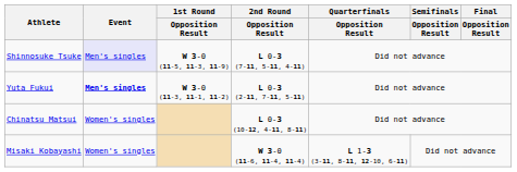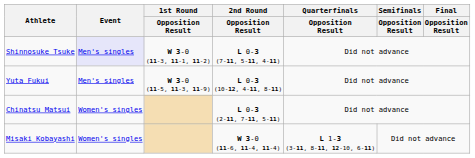 <table class="wikitable" border="1" style="font-size:90%">
 <tr>
 <th rowspan=2>Athlete</th>
 <th rowspan=2>Event</th>
 <th>1st Round</th>
 <th>2nd Round</th>
 <th>Quarterfinals</th>
 <th>Semifinals</th>
 <th>Final</th>
 </tr>
 <tr>
 <th>Opposition<br>Result</th>
 <th>Opposition<br>Result</th>
 <th>Opposition<br>Result</th>
 <th>Opposition<br>Result</th>
 <th>Opposition<br>Result</th>
 </tr>
 <tr>
 <td><a href='#'>Shinnosuke Tsuke</a></td>
 <td style="background: lavender;"><a href='#'>Men's singles</a></td>
-<td align=center><br><strong>W</strong> <strong>3</strong>-0<br><small>(<strong>11</strong>-5, <strong>11</strong>-3, <strong>11</strong>-9)</small></td>
+<td align=center><br><strong>W</strong> <strong>3</strong>-0<br><small>(<strong>11</strong>-3, <strong>11</strong>-1, <strong>11</strong>-2)</small></td>
 <td align=center><br><strong>L</strong> 0-<strong>3</strong><br><small>(7-<strong>11</strong>, 5-<strong>11</strong>, 4-<strong>11</strong>)</small></td>
 <td align=center colspan="7">Did not advance</td>
 </tr>
 <tr>
 <td><a href='#'>Yuta Fukui</a></td>
-<td><strong><a href='#'>Men's singles</a></strong></td>
-<td align=center><br><strong>W</strong> <strong>3</strong>-0<br><small>(<strong>11</strong>-3, <strong>11</strong>-1, <strong>11</strong>-2)</small></td>
-<td align=center><br><strong>L</strong> 0-<strong>3</strong><br><small>(2-<strong>11</strong>, 7-<strong>11</strong>, 5-<strong>11</strong>)</small></td>
+<td><a href='#'>Men's singles</a></td>
+<td align=center><br><strong>W</strong> <strong>3</strong>-0<br><small>(<strong>11</strong>-5, <strong>11</strong>-3, <strong>11</strong>-9)</small></td>
+<td align=center><br><strong>L</strong> 0-<strong>3</strong><br><small>(10-<strong>12</strong>, 4-<strong>11</strong>, 8-<strong>11</strong>)</small></td>
 <td align=center colspan="7">Did not advance</td>
 </tr>
 <tr>
 <td><a href='#'>Chinatsu Matsui</a></td>
 <td><a href='#'>Women's singles</a></td>
 <td align=center bgcolor=wheat></td>
-<td align=center><br><strong>L</strong> 0-<strong>3</strong><br><small>(10-<strong>12</strong>, 4-<strong>11</strong>, 8-<strong>11</strong>)</small></td>
+<td align=center><br><strong>L</strong> 0-<strong>3</strong><br><small>(2-<strong>11</strong>, 7-<strong>11</strong>, 5-<strong>11</strong>)</small></td>
 <td align=center colspan="7">Did not advance</td>
 </tr>
 <tr>
 <td><a href='#'>Misaki Kobayashi</a></td>
 <td><a href='#'>Women's singles</a></td>
 <td align=center bgcolor=wheat></td>
 <td align=center><br><strong>W</strong> <strong>3</strong>-0<br><small>(<strong>11</strong>-6, <strong>11</strong>-4, <strong>11</strong>-4)</small></td>
 <td align=center><br><strong>L</strong> 1-<strong>3</strong><br><small>(3-<strong>11</strong>, 8-<strong>11</strong>, <strong>12</strong>-10, 6-<strong>11</strong>)</small></td>
 <td align=center colspan="7">Did not advance</td>
 </tr>
 </table>
